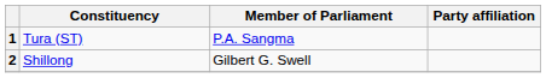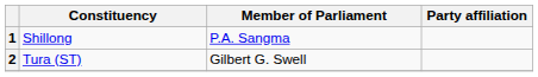 <table class="wikitable sortable">
 <tr style="text-align:center;">
 <th></th>
 <th style="width:13em">Constituency</th>
 <th style="width:15em">Member of Parliament</th>
 <th colspan="2" style="width:15em">Party affiliation</th>
 </tr>
 <tr>
 <th>1</th>
-<td><a href='#'>Tura (ST)</a></td>
+<td><a href='#'>Shillong</a></td>
 <td><a href='#'>P.A. Sangma</a></td>
 <td></td>
 </tr>
 <tr>
 <th>2</th>
-<td><a href='#'>Shillong</a></td>
+<td><a href='#'>Tura (ST)</a></td>
 <td>Gilbert G. Swell</td>
 <td></td>
 </tr>
 <tr>
 </tr>
 </table>
